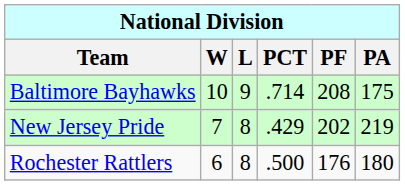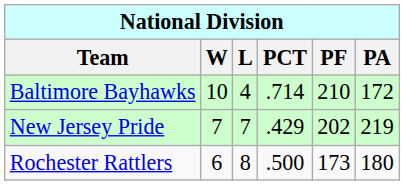 <table class="wikitable">
 <tr bgcolor="#ccffff">
 <td colspan="7" align="center"><strong>National Division</strong></td>
 </tr>
 <tr bgcolor="#efefef">
 <th>Team</th>
 <th>W</th>
 <th>L</th>
 <th>PCT</th>
 <th>PF</th>
 <th>PA</th>
 </tr>
 <tr align="center" bgcolor="#ccffcc">
 <td align="left"><a href='#'>Baltimore Bayhawks</a></td>
 <td>10</td>
-<td>9</td>
+<td>4</td>
 <td>.714</td>
-<td>208</td>
-<td>175</td>
+<td>210</td>
+<td>172</td>
 </tr>
 <tr align="center" bgcolor="#ccffcc">
 <td align="left"><a href='#'>New Jersey Pride</a></td>
 <td>7</td>
-<td>8</td>
+<td>7</td>
 <td>.429</td>
 <td>202</td>
 <td>219</td>
 </tr>
 <tr align="center">
 <td align="left"><a href='#'>Rochester Rattlers</a></td>
 <td>6</td>
 <td>8</td>
 <td>.500</td>
-<td>176</td>
+<td>173</td>
 <td>180</td>
 </tr>
 </table>
